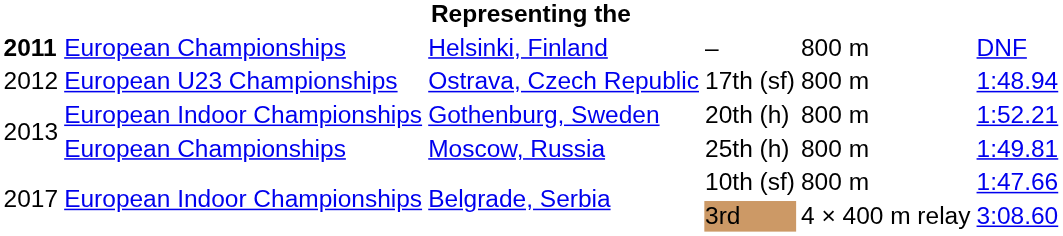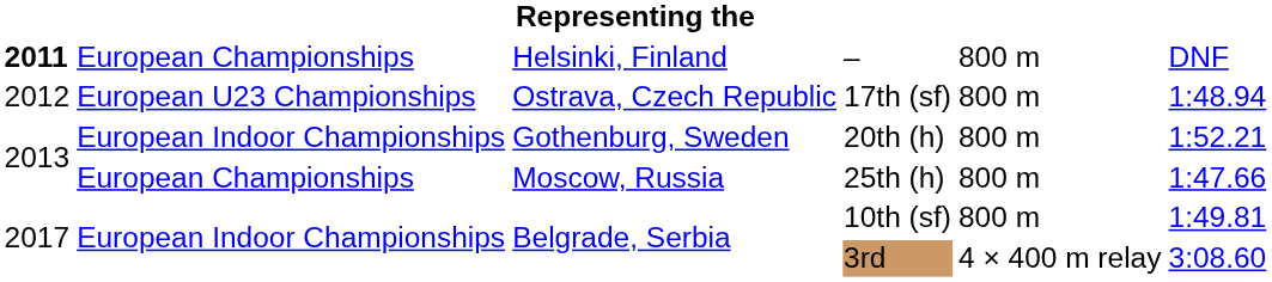 <table>
 <tr>
 <th colspan="6">Representing the </th>
 </tr>
 <tr>
 <td><strong>2011</strong></td>
 <td><a href='#'>European Championships</a></td>
 <td><a href='#'>Helsinki, Finland</a></td>
 <td>–</td>
 <td>800 m</td>
 <td><a href='#'>DNF</a></td>
 </tr>
 <tr>
 <td>2012</td>
 <td><a href='#'>European U23 Championships</a></td>
 <td><a href='#'>Ostrava, Czech Republic</a></td>
 <td>17th (sf)</td>
 <td>800 m</td>
 <td><a href='#'>1:48.94</a></td>
 </tr>
 <tr>
 <td rowspan=2>2013</td>
 <td><a href='#'>European Indoor Championships</a></td>
 <td><a href='#'>Gothenburg, Sweden</a></td>
 <td>20th (h)</td>
 <td>800 m</td>
 <td><a href='#'>1:52.21</a></td>
 </tr>
 <tr>
 <td><a href='#'>European Championships</a></td>
 <td><a href='#'>Moscow, Russia</a></td>
 <td>25th (h)</td>
 <td>800 m</td>
-<td><a href='#'>1:49.81</a></td>
+<td><a href='#'>1:47.66</a></td>
 </tr>
 <tr>
 <td rowspan=2>2017</td>
 <td rowspan=2><a href='#'>European Indoor Championships</a></td>
 <td rowspan=2><a href='#'>Belgrade, Serbia</a></td>
 <td>10th (sf)</td>
 <td>800 m</td>
-<td><a href='#'>1:47.66</a></td>
+<td><a href='#'>1:49.81</a></td>
 </tr>
 <tr>
 <td bgcolor=cc9966>3rd</td>
 <td>4 × 400 m relay</td>
 <td><a href='#'>3:08.60</a></td>
 </tr>
 </table>
